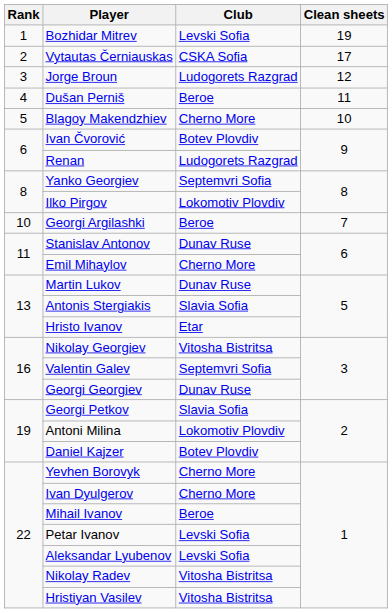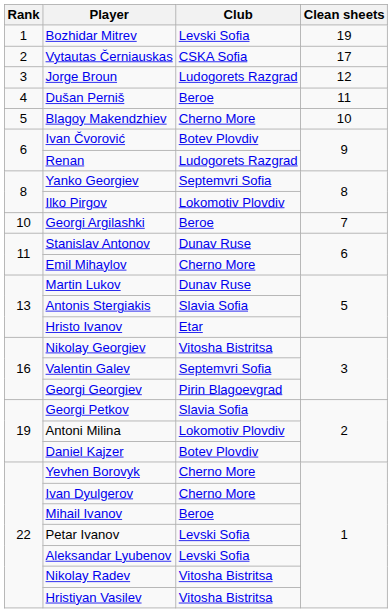 <table class="wikitable" style="text-align:center">
 <tr>
 <th>Rank</th>
 <th>Player</th>
 <th>Club</th>
 <th>Clean sheets</th>
 </tr>
 <tr>
 <td>1</td>
 <td align="left"> <a href='#'>Bozhidar Mitrev</a></td>
 <td align="left"><a href='#'>Levski Sofia</a></td>
 <td>19</td>
 </tr>
 <tr>
 <td>2</td>
 <td align="left"> <a href='#'>Vytautas Černiauskas</a></td>
 <td align="left"><a href='#'>CSKA Sofia</a></td>
 <td>17</td>
 </tr>
 <tr>
 <td>3</td>
 <td align="left"> <a href='#'>Jorge Broun</a></td>
 <td align="left"><a href='#'>Ludogorets Razgrad</a></td>
 <td>12</td>
 </tr>
 <tr>
 <td>4</td>
 <td align="left"> <a href='#'>Dušan Perniš</a></td>
 <td align="left"><a href='#'>Beroe</a></td>
 <td>11</td>
 </tr>
 <tr>
 <td>5</td>
 <td align="left"> <a href='#'>Blagoy Makendzhiev</a></td>
 <td align="left"><a href='#'>Cherno More</a></td>
 <td>10</td>
 </tr>
 <tr>
 <td rowspan=2>6</td>
 <td align="left"> <a href='#'>Ivan Čvorović</a></td>
 <td align="left"><a href='#'>Botev Plovdiv</a></td>
 <td rowspan=2>9</td>
 </tr>
 <tr>
 <td align="left"> <a href='#'>Renan</a></td>
 <td align="left"><a href='#'>Ludogorets Razgrad</a></td>
 </tr>
 <tr>
 <td rowspan=2>8</td>
 <td align="left"> <a href='#'>Yanko Georgiev</a></td>
 <td align="left"><a href='#'>Septemvri Sofia</a></td>
 <td rowspan=2>8</td>
 </tr>
 <tr>
 <td align="left"> <a href='#'>Ilko Pirgov</a></td>
 <td align="left"><a href='#'>Lokomotiv Plovdiv</a></td>
 </tr>
 <tr>
 <td>10</td>
 <td align="left"> <a href='#'>Georgi Argilashki</a></td>
 <td align="left"><a href='#'>Beroe</a></td>
 <td>7</td>
 </tr>
 <tr>
 <td rowspan=2>11</td>
 <td align="left"> <a href='#'>Stanislav Antonov</a></td>
 <td align="left"><a href='#'>Dunav Ruse</a></td>
 <td rowspan=2>6</td>
 </tr>
 <tr>
 <td align="left"> <a href='#'>Emil Mihaylov</a></td>
 <td align="left"><a href='#'>Cherno More</a></td>
 </tr>
 <tr>
 <td rowspan=3>13</td>
 <td align="left"> <a href='#'>Martin Lukov</a></td>
 <td align="left"><a href='#'>Dunav Ruse</a></td>
 <td rowspan=3>5</td>
 </tr>
 <tr>
 <td align="left"> <a href='#'>Antonis Stergiakis</a></td>
 <td align="left"><a href='#'>Slavia Sofia</a></td>
 </tr>
 <tr>
 <td align="left"> <a href='#'>Hristo Ivanov</a></td>
 <td align="left"><a href='#'>Etar</a></td>
 </tr>
 <tr>
 <td rowspan=3>16</td>
 <td align="left"> <a href='#'>Nikolay Georgiev</a></td>
 <td align="left"><a href='#'>Vitosha Bistritsa</a></td>
 <td rowspan=3>3</td>
 </tr>
 <tr>
 <td align="left"> <a href='#'>Valentin Galev</a></td>
 <td align="left"><a href='#'>Septemvri Sofia</a></td>
 </tr>
 <tr>
 <td align="left"> <a href='#'>Georgi Georgiev</a></td>
-<td align="left"><a href='#'>Dunav Ruse</a></td>
+<td align="left"><a href='#'>Pirin Blagoevgrad</a></td>
 </tr>
 <tr>
 <td rowspan=3>19</td>
 <td align="left"> <a href='#'>Georgi Petkov</a></td>
 <td align="left"><a href='#'>Slavia Sofia</a></td>
 <td rowspan=3>2</td>
 </tr>
 <tr>
 <td align="left"> Antoni Milina</td>
 <td align="left"><a href='#'>Lokomotiv Plovdiv</a></td>
 </tr>
 <tr>
 <td align="left"> <a href='#'>Daniel Kajzer</a></td>
 <td align="left"><a href='#'>Botev Plovdiv</a></td>
 </tr>
 <tr>
 <td rowspan=8>22</td>
 <td align="left"> <a href='#'>Yevhen Borovyk</a></td>
 <td align="left"><a href='#'>Cherno More</a></td>
 <td rowspan=8>1</td>
 </tr>
 <tr>
 <td align="left"> <a href='#'>Ivan Dyulgerov</a></td>
 <td align="left"><a href='#'>Cherno More</a></td>
 </tr>
 <tr>
 <td align="left"> <a href='#'>Mihail Ivanov</a></td>
 <td align="left"><a href='#'>Beroe</a></td>
 </tr>
 <tr>
 <td align="left"> Petar Ivanov</td>
 <td align="left"><a href='#'>Levski Sofia</a></td>
 </tr>
 <tr>
 <td align="left"> <a href='#'>Aleksandar Lyubenov</a></td>
 <td align="left"><a href='#'>Levski Sofia</a></td>
 </tr>
 <tr>
 <td align="left"> <a href='#'>Nikolay Radev</a></td>
 <td align="left"><a href='#'>Vitosha Bistritsa</a></td>
 </tr>
 <tr>
 <td align="left"> <a href='#'>Hristiyan Vasilev</a></td>
 <td align="left"><a href='#'>Vitosha Bistritsa</a></td>
 </tr>
 </table>
